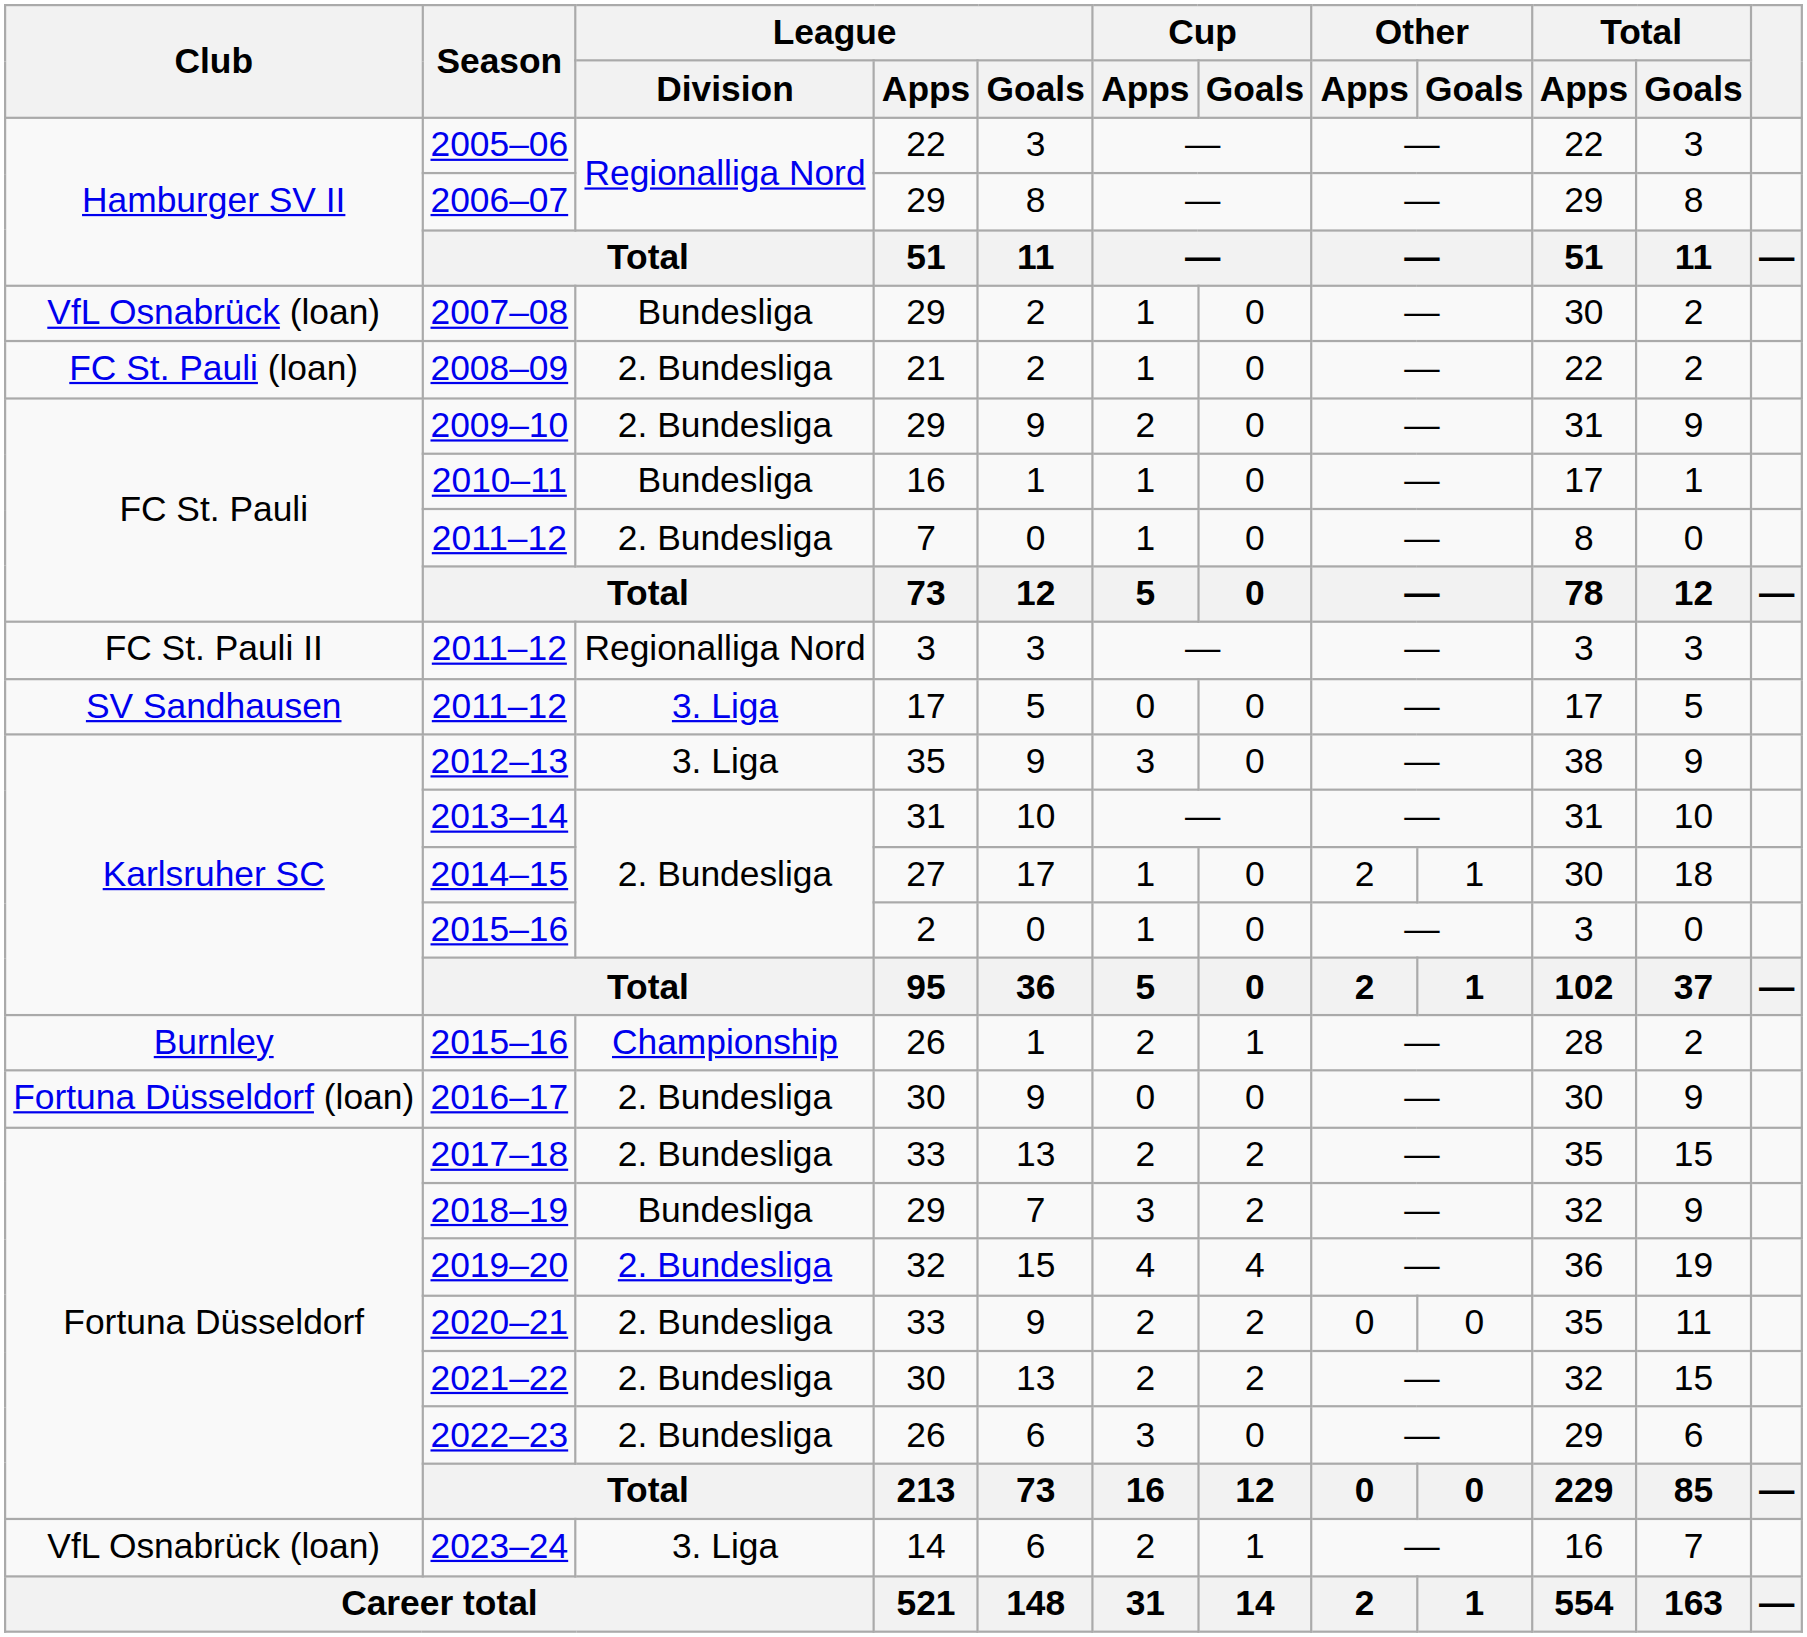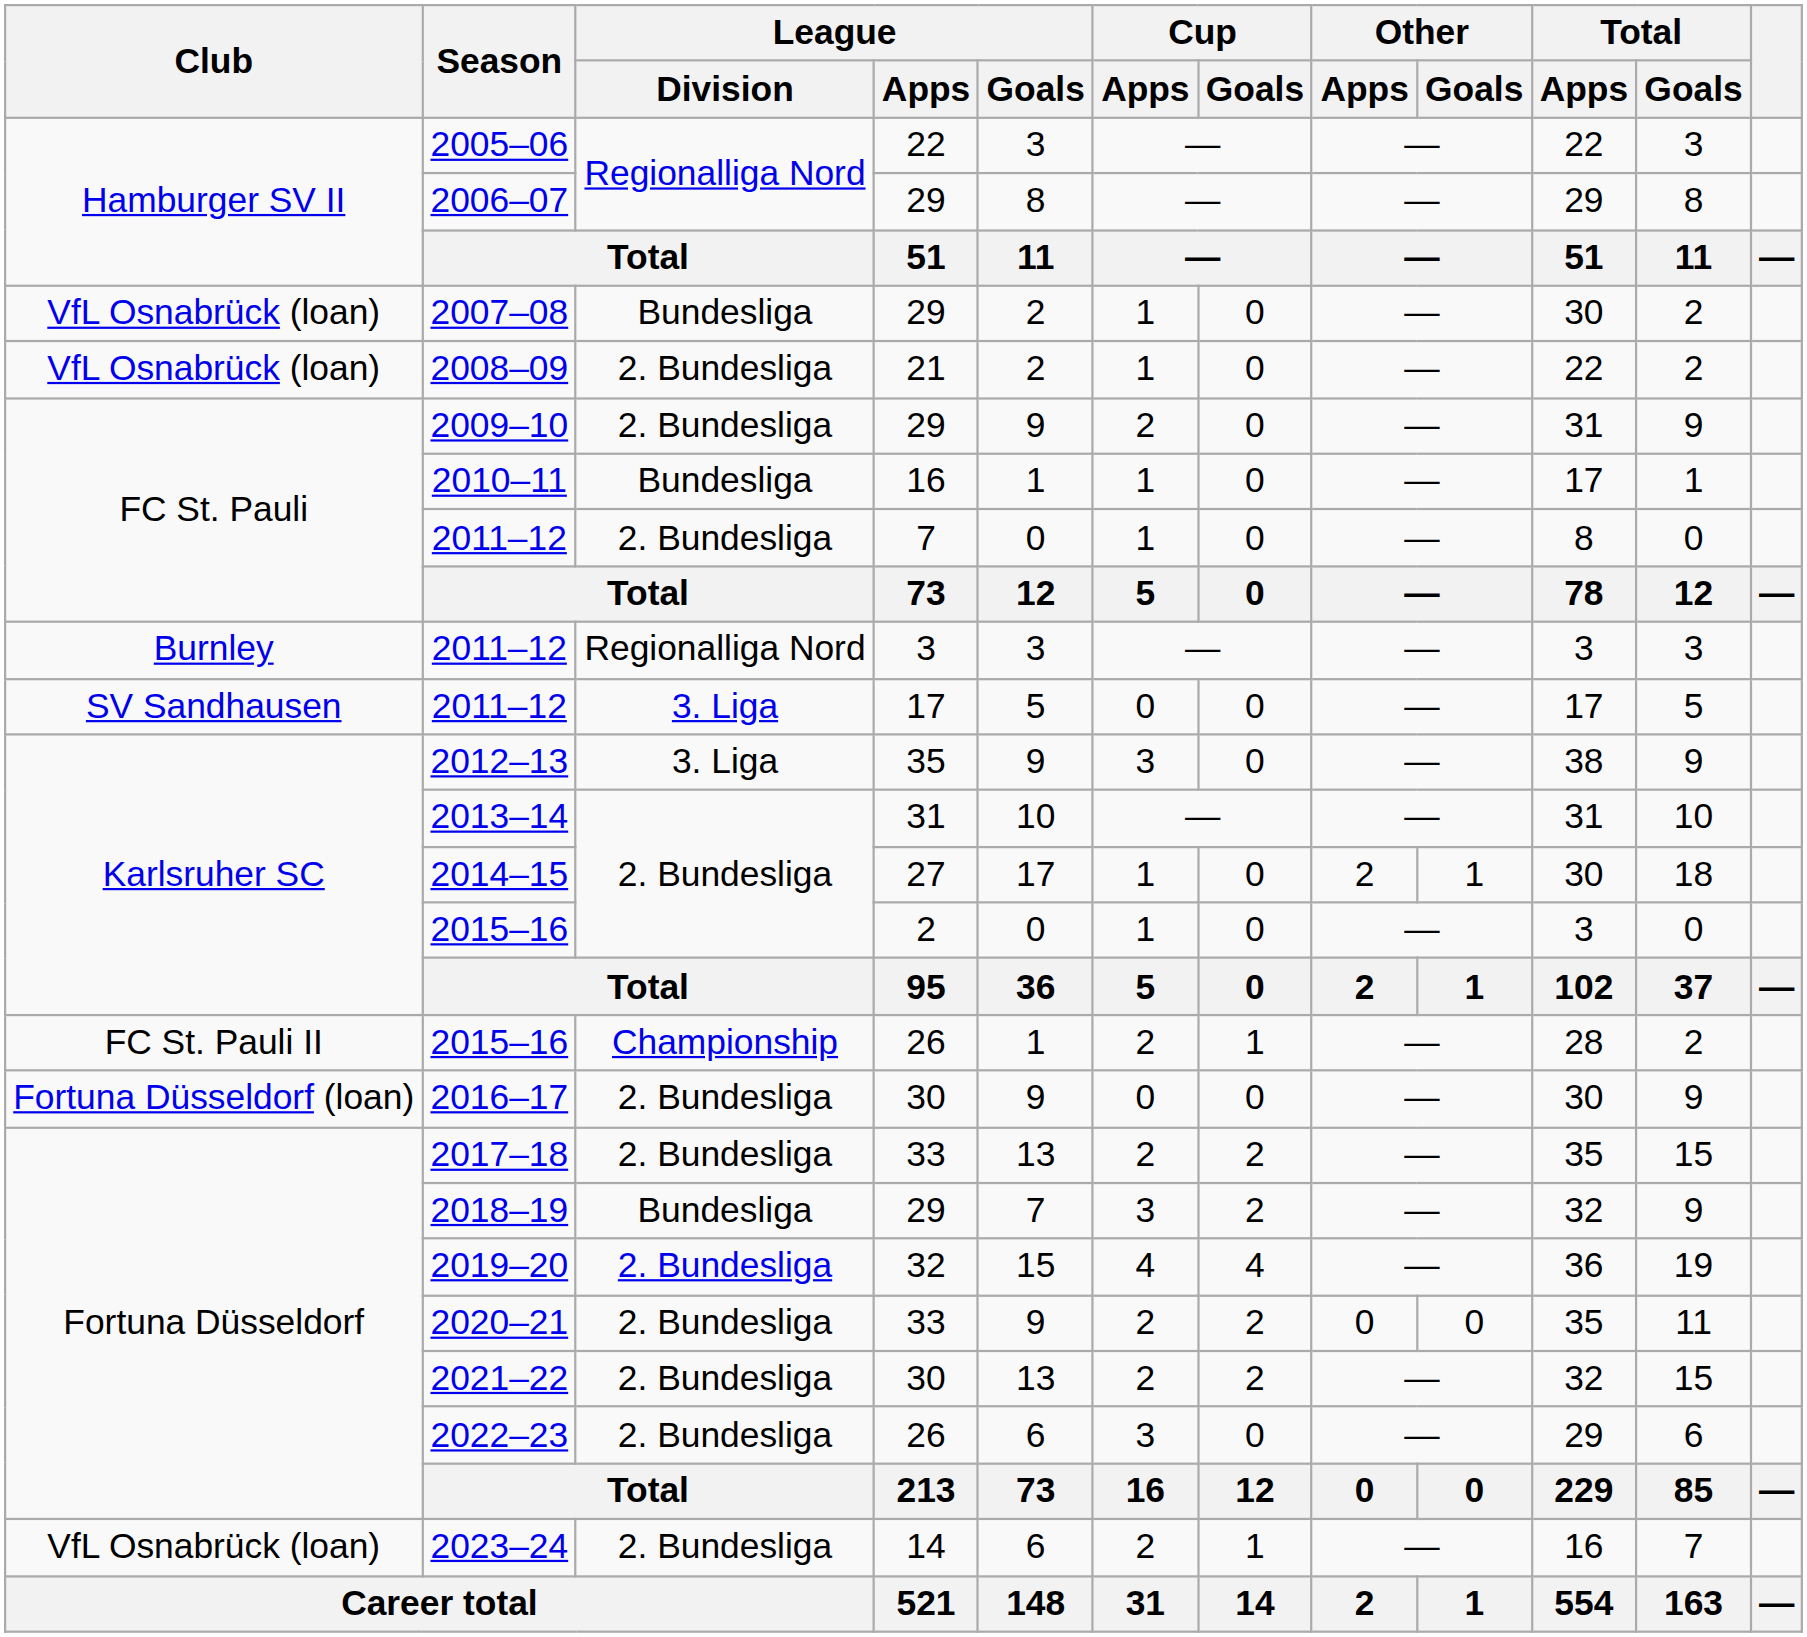 <table class="wikitable" style="text-align:center">
 <tr>
 <th rowspan="2">Club</th>
 <th rowspan="2">Season</th>
 <th colspan="3">League</th>
 <th colspan="2">Cup</th>
 <th colspan="2">Other</th>
 <th colspan="2">Total</th>
 <th rowspan="2"></th>
 </tr>
 <tr>
 <th>Division</th>
 <th>Apps</th>
 <th>Goals</th>
 <th>Apps</th>
 <th>Goals</th>
 <th>Apps</th>
 <th>Goals</th>
 <th>Apps</th>
 <th>Goals</th>
 </tr>
 <tr>
 <td rowspan="3"><a href='#'>Hamburger SV II</a></td>
 <td><a href='#'>2005–06</a></td>
 <td rowspan="2"><a href='#'>Regionalliga Nord</a></td>
 <td>22</td>
 <td>3</td>
 <td colspan="2">—</td>
 <td colspan="2">—</td>
 <td>22</td>
 <td>3</td>
 <td></td>
 </tr>
 <tr>
 <td><a href='#'>2006–07</a></td>
 <td>29</td>
 <td>8</td>
 <td colspan="2">—</td>
 <td colspan="2">—</td>
 <td>29</td>
 <td>8</td>
 <td></td>
 </tr>
 <tr>
 <th colspan="2">Total</th>
 <th>51</th>
 <th>11</th>
 <th colspan="2">—</th>
 <th colspan="2">—</th>
 <th>51</th>
 <th>11</th>
 <th>—</th>
 </tr>
 <tr>
 <td><a href='#'>VfL Osnabrück</a> (loan)</td>
 <td><a href='#'>2007–08</a></td>
 <td>Bundesliga</td>
 <td>29</td>
 <td>2</td>
 <td>1</td>
 <td>0</td>
 <td colspan="2">—</td>
 <td>30</td>
 <td>2</td>
 <td></td>
 </tr>
 <tr>
-<td><a href='#'>FC St. Pauli</a> (loan)</td>
+<td><a href='#'>VfL Osnabrück</a> (loan)</td>
 <td><a href='#'>2008–09</a></td>
 <td>2. Bundesliga</td>
 <td>21</td>
 <td>2</td>
 <td>1</td>
 <td>0</td>
 <td colspan="2">—</td>
 <td>22</td>
 <td>2</td>
 <td></td>
 </tr>
 <tr>
 <td rowspan="4">FC St. Pauli</td>
 <td><a href='#'>2009–10</a></td>
 <td>2. Bundesliga</td>
 <td>29</td>
 <td>9</td>
 <td>2</td>
 <td>0</td>
 <td colspan="2">—</td>
 <td>31</td>
 <td>9</td>
 <td></td>
 </tr>
 <tr>
 <td><a href='#'>2010–11</a></td>
 <td>Bundesliga</td>
 <td>16</td>
 <td>1</td>
 <td>1</td>
 <td>0</td>
 <td colspan="2">—</td>
 <td>17</td>
 <td>1</td>
 <td></td>
 </tr>
 <tr>
 <td><a href='#'>2011–12</a></td>
 <td>2. Bundesliga</td>
 <td>7</td>
 <td>0</td>
 <td>1</td>
 <td>0</td>
 <td colspan="2">—</td>
 <td>8</td>
 <td>0</td>
 <td></td>
 </tr>
 <tr>
 <th colspan="2">Total</th>
 <th>73</th>
 <th>12</th>
 <th>5</th>
 <th>0</th>
 <th colspan="2">—</th>
 <th>78</th>
 <th>12</th>
 <th>—</th>
 </tr>
 <tr>
-<td>FC St. Pauli II</td>
+<td><a href='#'>Burnley</a></td>
 <td><a href='#'>2011–12</a></td>
 <td>Regionalliga Nord</td>
 <td>3</td>
 <td>3</td>
 <td colspan="2">—</td>
 <td colspan="2">—</td>
 <td>3</td>
 <td>3</td>
 <td></td>
 </tr>
 <tr>
 <td><a href='#'>SV Sandhausen</a></td>
 <td><a href='#'>2011–12</a></td>
 <td><a href='#'>3. Liga</a></td>
 <td>17</td>
 <td>5</td>
 <td>0</td>
 <td>0</td>
 <td colspan="2">—</td>
 <td>17</td>
 <td>5</td>
 <td></td>
 </tr>
 <tr>
 <td rowspan="5"><a href='#'>Karlsruher SC</a></td>
 <td><a href='#'>2012–13</a></td>
 <td>3. Liga</td>
 <td>35</td>
 <td>9</td>
 <td>3</td>
 <td>0</td>
 <td colspan="2">—</td>
 <td>38</td>
 <td>9</td>
 <td></td>
 </tr>
 <tr>
 <td><a href='#'>2013–14</a></td>
 <td rowspan="3">2. Bundesliga</td>
 <td>31</td>
 <td>10</td>
 <td colspan="2">—</td>
 <td colspan="2">—</td>
 <td>31</td>
 <td>10</td>
 <td></td>
 </tr>
 <tr>
 <td><a href='#'>2014–15</a></td>
 <td>27</td>
 <td>17</td>
 <td>1</td>
 <td>0</td>
 <td>2</td>
 <td>1</td>
 <td>30</td>
 <td>18</td>
 <td></td>
 </tr>
 <tr>
 <td><a href='#'>2015–16</a></td>
 <td>2</td>
 <td>0</td>
 <td>1</td>
 <td>0</td>
 <td colspan="2">—</td>
 <td>3</td>
 <td>0</td>
 <td></td>
 </tr>
 <tr>
 <th colspan="2">Total</th>
 <th>95</th>
 <th>36</th>
 <th>5</th>
 <th>0</th>
 <th>2</th>
 <th>1</th>
 <th>102</th>
 <th>37</th>
 <th>—</th>
 </tr>
 <tr>
-<td><a href='#'>Burnley</a></td>
+<td>FC St. Pauli II</td>
 <td><a href='#'>2015–16</a></td>
 <td><a href='#'>Championship</a></td>
 <td>26</td>
 <td>1</td>
 <td>2</td>
 <td>1</td>
 <td colspan="2">—</td>
 <td>28</td>
 <td>2</td>
 <td></td>
 </tr>
 <tr>
 <td><a href='#'>Fortuna Düsseldorf</a> (loan)</td>
 <td><a href='#'>2016–17</a></td>
 <td>2. Bundesliga</td>
 <td>30</td>
 <td>9</td>
 <td>0</td>
 <td>0</td>
 <td colspan="2">—</td>
 <td>30</td>
 <td>9</td>
 <td></td>
 </tr>
 <tr>
 <td rowspan="7">Fortuna Düsseldorf</td>
 <td><a href='#'>2017–18</a></td>
 <td>2. Bundesliga</td>
 <td>33</td>
 <td>13</td>
 <td>2</td>
 <td>2</td>
 <td colspan="2">—</td>
 <td>35</td>
 <td>15</td>
 <td></td>
 </tr>
 <tr>
 <td><a href='#'>2018–19</a></td>
 <td>Bundesliga</td>
 <td>29</td>
 <td>7</td>
 <td>3</td>
 <td>2</td>
 <td colspan="2">—</td>
 <td>32</td>
 <td>9</td>
 <td></td>
 </tr>
 <tr>
 <td><a href='#'>2019–20</a></td>
 <td><a href='#'>2. Bundesliga</a></td>
 <td>32</td>
 <td>15</td>
 <td>4</td>
 <td>4</td>
 <td colspan="2">—</td>
 <td>36</td>
 <td>19</td>
 <td></td>
 </tr>
 <tr>
 <td><a href='#'>2020–21</a></td>
 <td>2. Bundesliga</td>
 <td>33</td>
 <td>9</td>
 <td>2</td>
 <td>2</td>
 <td>0</td>
 <td>0</td>
 <td>35</td>
 <td>11</td>
 <td></td>
 </tr>
 <tr>
 <td><a href='#'>2021–22</a></td>
 <td>2. Bundesliga</td>
 <td>30</td>
 <td>13</td>
 <td>2</td>
 <td>2</td>
 <td colspan="2">—</td>
 <td>32</td>
 <td>15</td>
 <td></td>
 </tr>
 <tr>
 <td><a href='#'>2022–23</a></td>
 <td>2. Bundesliga</td>
 <td>26</td>
 <td>6</td>
 <td>3</td>
 <td>0</td>
 <td colspan="2">—</td>
 <td>29</td>
 <td>6</td>
 <td></td>
 </tr>
 <tr>
 <th colspan="2">Total</th>
 <th>213</th>
 <th>73</th>
 <th>16</th>
 <th>12</th>
 <th>0</th>
 <th>0</th>
 <th>229</th>
 <th>85</th>
 <th>—</th>
 </tr>
 <tr>
 <td>VfL Osnabrück (loan)</td>
 <td><a href='#'>2023–24</a></td>
-<td>3. Liga</td>
+<td>2. Bundesliga</td>
 <td>14</td>
 <td>6</td>
 <td>2</td>
 <td>1</td>
 <td colspan="2">—</td>
 <td>16</td>
 <td>7</td>
 <td></td>
 </tr>
 <tr>
 <th colspan="3">Career total</th>
 <th>521</th>
 <th>148</th>
 <th>31</th>
 <th>14</th>
 <th>2</th>
 <th>1</th>
 <th>554</th>
 <th>163</th>
 <th>—</th>
 </tr>
 </table>
